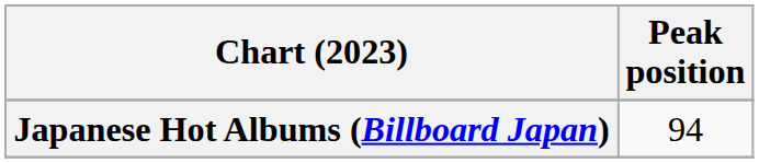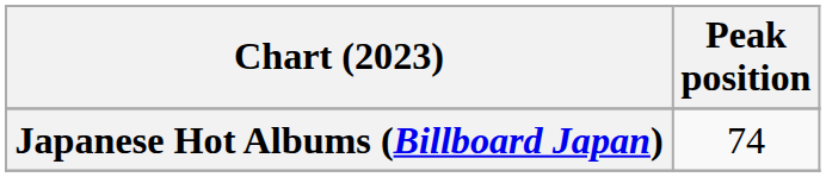 <table class="wikitable sortable plainrowheaders" style="text-align:center;">
 <tr>
 <th scope="col">Chart (2023)</th>
 <th scope="col">Peak<br>position</th>
 </tr>
 <tr>
 </tr>
 <tr>
 </tr>
 <tr>
 </tr>
 <tr>
 </tr>
 <tr>
 </tr>
 <tr>
 </tr>
 <tr>
 </tr>
 <tr>
 </tr>
 <tr>
 <th scope="row">Japanese Hot Albums (<em><a href='#'>Billboard Japan</a></em>)</th>
-<td>94</td>
+<td>74</td>
 </tr>
 <tr>
 </tr>
 <tr>
 </tr>
 <tr>
 </tr>
 <tr>
 </tr>
 <tr>
 </tr>
 <tr>
 </tr>
 <tr>
 </tr>
 </table>
